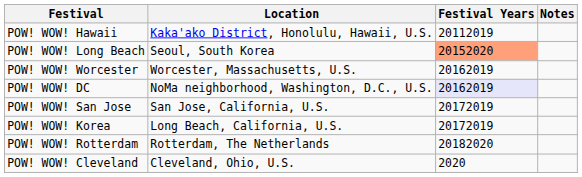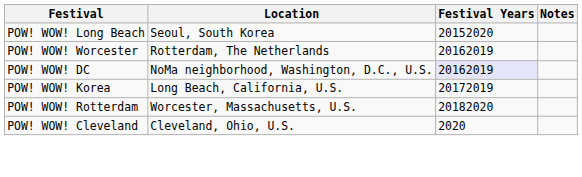 <table class="wikitable">
 <tr>
 <th>Festival</th>
 <th>Location</th>
 <th>Festival Years</th>
 <th>Notes</th>
 </tr>
 <tr>
-<td>POW! WOW! Hawaii</td>
-<td><a href='#'>Kaka'ako District</a>, Honolulu, Hawaii, U.S.</td>
-<td>20112019</td>
-<td></td>
-</tr>
-<tr>
 <td>POW! WOW! Long Beach</td>
 <td>Seoul, South Korea</td>
-<td style="background: lightsalmon;">20152020</td>
+<td>20152020</td>
 <td></td>
 </tr>
 <tr>
 <td>POW! WOW! Worcester</td>
-<td>Worcester, Massachusetts, U.S.</td>
+<td>Rotterdam, The Netherlands</td>
 <td>20162019</td>
 <td></td>
 </tr>
 <tr>
 <td>POW! WOW! DC</td>
 <td>NoMa neighborhood, Washington, D.C., U.S.</td>
 <td style="background: lavender;">20162019</td>
 <td></td>
 </tr>
 <tr>
-<td>POW! WOW! San Jose</td>
-<td>San Jose, California, U.S.</td>
-<td>20172019</td>
-<td></td>
-</tr>
-<tr>
 <td>POW! WOW! Korea</td>
 <td>Long Beach, California, U.S.</td>
 <td>20172019</td>
 <td></td>
 </tr>
 <tr>
 <td>POW! WOW! Rotterdam</td>
-<td>Rotterdam, The Netherlands</td>
+<td>Worcester, Massachusetts, U.S.</td>
 <td>20182020</td>
 <td></td>
 </tr>
 <tr>
 <td>POW! WOW! Cleveland</td>
 <td>Cleveland, Ohio, U.S.</td>
 <td>2020</td>
 <td></td>
 </tr>
 </table>
